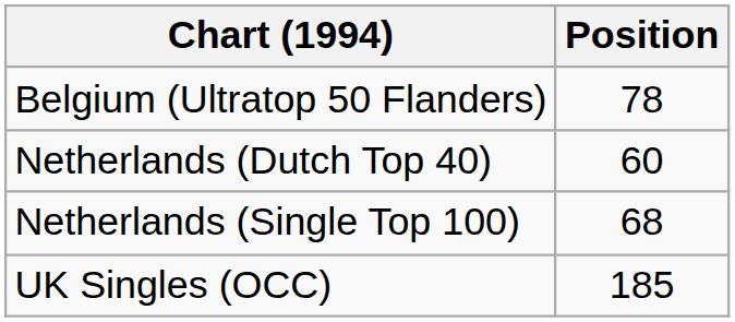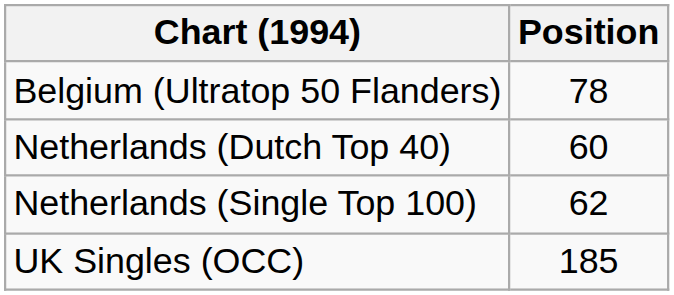 <table class="wikitable sortable">
 <tr>
 <th>Chart (1994)</th>
 <th>Position</th>
 </tr>
 <tr>
 <td>Belgium (Ultratop 50 Flanders)</td>
 <td align="center">78</td>
 </tr>
 <tr>
 <td>Netherlands (Dutch Top 40)</td>
 <td align="center">60</td>
 </tr>
 <tr>
 <td>Netherlands (Single Top 100)</td>
-<td align="center">68</td>
+<td align="center">62</td>
 </tr>
 <tr>
 <td>UK Singles (OCC)</td>
 <td align="center">185</td>
 </tr>
 </table>
